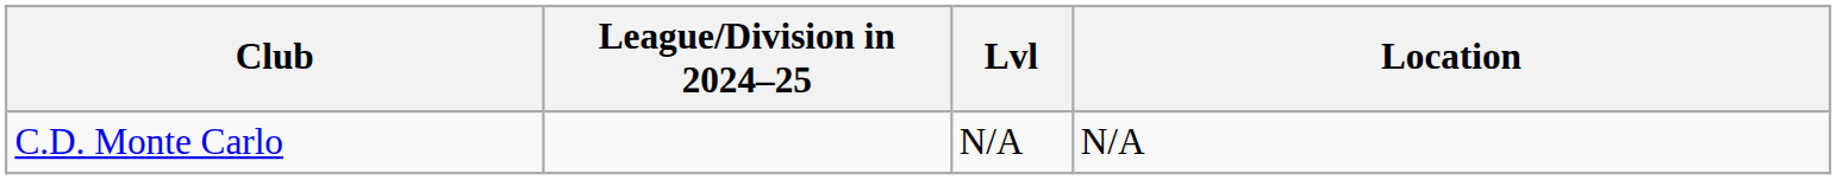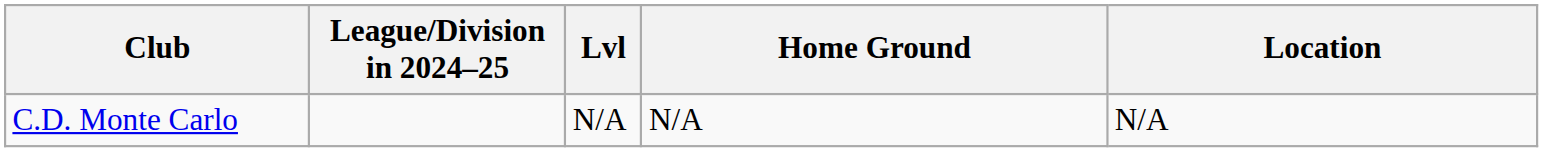 <table class="wikitable sortable" width=80% style="font-size:90%">
 <tr>
 <th width=17%><strong>Club</strong></th>
 <th width=10%><strong>League/Division in 2024–25</strong></th>
 <th width=3%><strong>Lvl</strong></th>
+<th width=26%><strong>Home Ground</strong></th>
 <th width=24%><strong>Location</strong></th>
 </tr>
 <tr>
 <td><a href='#'>C.D. Monte Carlo</a></td>
 <td></td>
 <td>N/A</td>
 <td>N/A</td>
+<td>N/A</td>
 </tr>
 </table>
